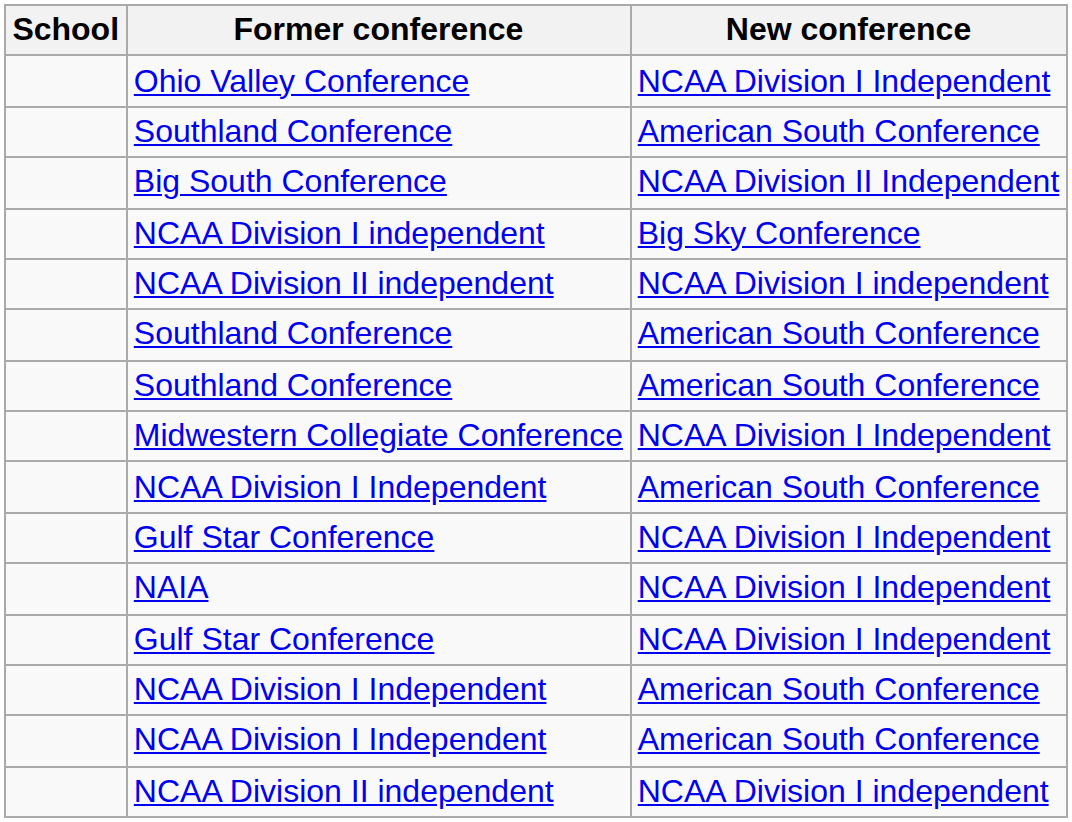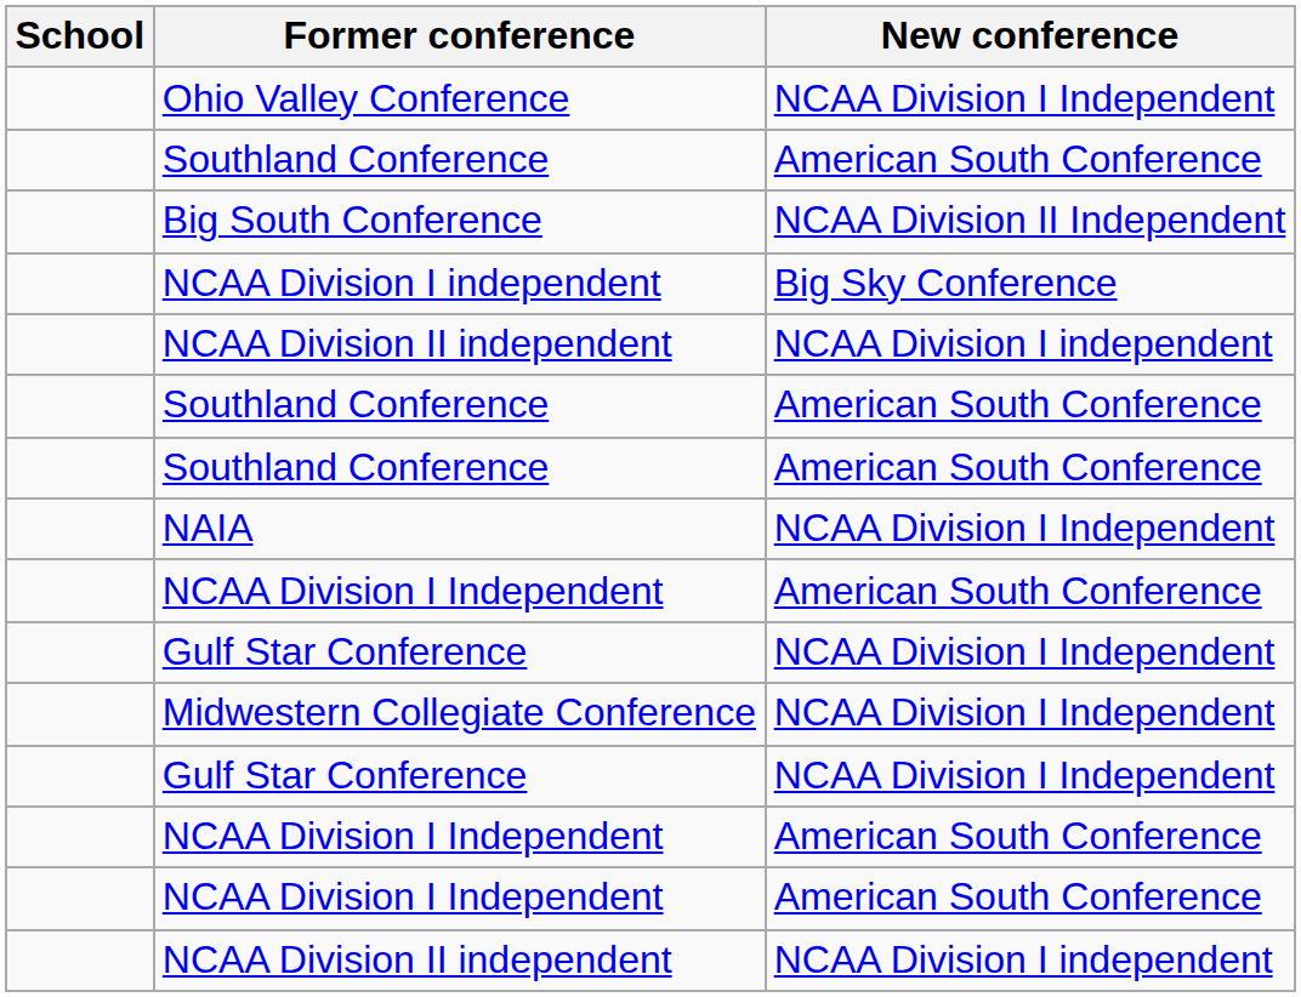 <table class="wikitable sortable">
 <tr>
 <th>School</th>
 <th>Former conference</th>
 <th>New conference</th>
 </tr>
 <tr>
 <td></td>
 <td><a href='#'>Ohio Valley Conference</a></td>
 <td><a href='#'>NCAA Division I Independent</a></td>
 </tr>
 <tr>
 <td></td>
 <td><a href='#'>Southland Conference</a></td>
 <td><a href='#'>American South Conference</a></td>
 </tr>
 <tr>
 <td></td>
 <td><a href='#'>Big South Conference</a></td>
 <td><a href='#'>NCAA Division II Independent</a></td>
 </tr>
 <tr>
 <td></td>
 <td><a href='#'>NCAA Division I independent</a></td>
 <td><a href='#'>Big Sky Conference</a></td>
 </tr>
 <tr>
 <td></td>
 <td><a href='#'>NCAA Division II independent</a></td>
 <td><a href='#'>NCAA Division I independent</a></td>
 </tr>
 <tr>
 <td></td>
 <td><a href='#'>Southland Conference</a></td>
 <td><a href='#'>American South Conference</a></td>
 </tr>
 <tr>
 <td></td>
 <td><a href='#'>Southland Conference</a></td>
 <td><a href='#'>American South Conference</a></td>
 </tr>
 <tr>
 <td></td>
-<td><a href='#'>Midwestern Collegiate Conference</a></td>
+<td><a href='#'>NAIA</a></td>
 <td><a href='#'>NCAA Division I Independent</a></td>
 </tr>
 <tr>
 <td></td>
 <td><a href='#'>NCAA Division I Independent</a></td>
 <td><a href='#'>American South Conference</a></td>
 </tr>
 <tr>
 <td></td>
 <td><a href='#'>Gulf Star Conference</a></td>
 <td><a href='#'>NCAA Division I Independent</a></td>
 </tr>
 <tr>
 <td></td>
-<td><a href='#'>NAIA</a></td>
+<td><a href='#'>Midwestern Collegiate Conference</a></td>
 <td><a href='#'>NCAA Division I Independent</a></td>
 </tr>
 <tr>
 <td></td>
 <td><a href='#'>Gulf Star Conference</a></td>
 <td><a href='#'>NCAA Division I Independent</a></td>
 </tr>
 <tr>
 <td></td>
 <td><a href='#'>NCAA Division I Independent</a></td>
 <td><a href='#'>American South Conference</a></td>
 </tr>
 <tr>
 <td></td>
 <td><a href='#'>NCAA Division I Independent</a></td>
 <td><a href='#'>American South Conference</a></td>
 </tr>
 <tr>
 <td></td>
 <td><a href='#'>NCAA Division II independent</a></td>
 <td><a href='#'>NCAA Division I independent</a></td>
 </tr>
 </table>
